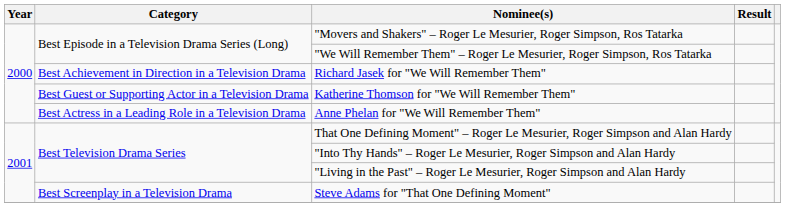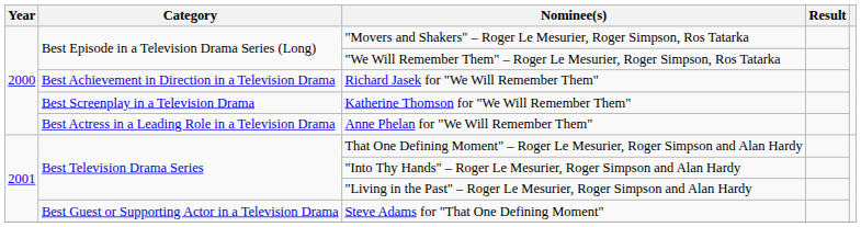 <table class="wikitable">
 <tr>
 <th>Year</th>
 <th>Category</th>
 <th>Nominee(s)</th>
 <th>Result</th>
 <th></th>
 </tr>
 <tr>
 <td style="text-align:center" rowspan="5"><a href='#'>2000</a></td>
 <td rowspan="2">Best Episode in a Television Drama Series (Long)</td>
 <td>"Movers and Shakers" – Roger Le Mesurier, Roger Simpson, Ros Tatarka</td>
 <td></td>
 <td style="text-align:center" rowspan="5"></td>
 </tr>
 <tr>
 <td>"We Will Remember Them" – Roger Le Mesurier, Roger Simpson, Ros Tatarka</td>
 <td></td>
 </tr>
 <tr>
 <td><a href='#'>Best Achievement in Direction in a Television Drama</a></td>
 <td><a href='#'>Richard Jasek</a> for "We Will Remember Them"</td>
 <td></td>
 </tr>
 <tr>
-<td><a href='#'>Best Guest or Supporting Actor in a Television Drama</a></td>
+<td><a href='#'>Best Screenplay in a Television Drama</a></td>
 <td><a href='#'>Katherine Thomson</a> for "We Will Remember Them"</td>
 <td></td>
 </tr>
 <tr>
 <td><a href='#'>Best Actress in a Leading Role in a Television Drama</a></td>
 <td><a href='#'>Anne Phelan</a> for "We Will Remember Them"</td>
 <td></td>
 </tr>
 <tr>
 <td style="text-align:center" rowspan="4"><a href='#'>2001</a></td>
 <td rowspan="3"><a href='#'>Best Television Drama Series</a></td>
 <td>That One Defining Moment" – Roger Le Mesurier, Roger Simpson and Alan Hardy</td>
 <td></td>
 <td style="text-align:center" rowspan="4"></td>
 </tr>
 <tr>
 <td>"Into Thy Hands" – Roger Le Mesurier, Roger Simpson and Alan Hardy</td>
 <td></td>
 </tr>
 <tr>
 <td>"Living in the Past" – Roger Le Mesurier, Roger Simpson and Alan Hardy</td>
 <td></td>
 </tr>
 <tr>
-<td><a href='#'>Best Screenplay in a Television Drama</a></td>
+<td><a href='#'>Best Guest or Supporting Actor in a Television Drama</a></td>
 <td><a href='#'>Steve Adams</a> for "That One Defining Moment"</td>
 <td></td>
 </tr>
 <tr>
 </tr>
 </table>
